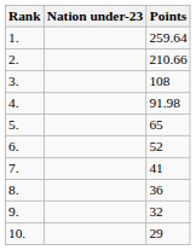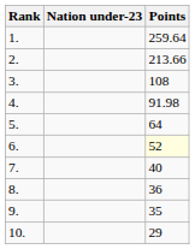 <table class="wikitable sortable">
 <tr>
 <th>Rank</th>
 <th>Nation under-23</th>
 <th>Points</th>
 </tr>
 <tr>
 <td>1.</td>
 <td></td>
 <td>259.64</td>
 </tr>
 <tr>
 <td>2.</td>
 <td></td>
-<td>210.66</td>
+<td>213.66</td>
 </tr>
 <tr>
 <td>3.</td>
 <td></td>
 <td>108</td>
 </tr>
 <tr>
 <td>4.</td>
 <td></td>
 <td>91.98</td>
 </tr>
 <tr>
 <td>5.</td>
 <td></td>
-<td>65</td>
+<td>64</td>
 </tr>
 <tr>
 <td>6.</td>
 <td></td>
-<td>52</td>
+<td style="background: lightyellow;">52</td>
 </tr>
 <tr>
 <td>7.</td>
 <td></td>
-<td>41</td>
+<td>40</td>
 </tr>
 <tr>
 <td>8.</td>
 <td></td>
 <td>36</td>
 </tr>
 <tr>
 <td>9.</td>
 <td></td>
-<td>32</td>
+<td>35</td>
 </tr>
 <tr>
 <td>10.</td>
 <td></td>
 <td>29</td>
 </tr>
 </table>
